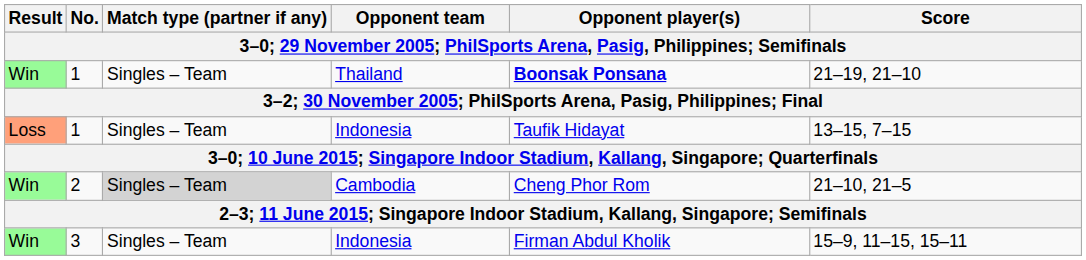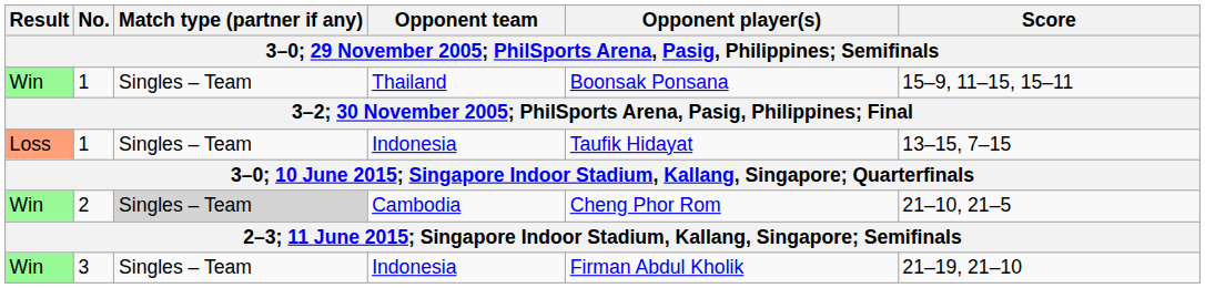 <table class=wikitable>
 <tr>
 <th scope="col">Result</th>
 <th scope="col">No.</th>
 <th scope="col">Match type (partner if any)</th>
 <th scope="col" style="width:155px;">Opponent team</th>
 <th scope="col" style="width:265px;">Opponent player(s)</th>
 <th scope="col" style="width:240px;">Score</th>
 </tr>
 <tr>
 <th colspan=7>3–0; <a href='#'>29 November 2005</a>; <a href='#'>PhilSports Arena</a>, <a href='#'>Pasig</a>, Philippines; Semifinals</th>
 </tr>
 <tr>
 <td bgcolor=98FB98>Win</td>
 <td>1</td>
 <td>Singles – Team</td>
 <td> <a href='#'>Thailand</a></td>
-<td><strong><a href='#'>Boonsak Ponsana</a></strong></td>
-<td>21–19, 21–10</td>
+<td><a href='#'>Boonsak Ponsana</a></td>
+<td>15–9, 11–15, 15–11</td>
 </tr>
 <tr>
 <th colspan=7>3–2; <a href='#'>30 November 2005</a>; PhilSports Arena, Pasig, Philippines; Final</th>
 </tr>
 <tr>
 <td bgcolor=FFA07A>Loss</td>
 <td>1</td>
 <td>Singles – Team</td>
 <td> <a href='#'>Indonesia</a></td>
 <td><a href='#'>Taufik Hidayat</a></td>
 <td>13–15, 7–15</td>
 </tr>
 <tr>
 <th colspan=7>3–0; <a href='#'>10 June 2015</a>; <a href='#'>Singapore Indoor Stadium</a>, <a href='#'>Kallang</a>, Singapore; Quarterfinals</th>
 </tr>
 <tr>
 <td bgcolor=98FB98>Win</td>
 <td>2</td>
 <td style="background: lightgrey;">Singles – Team</td>
 <td> <a href='#'>Cambodia</a></td>
 <td><a href='#'>Cheng Phor Rom</a></td>
 <td>21–10, 21–5</td>
 </tr>
 <tr>
 <th colspan=7>2–3; <a href='#'>11 June 2015</a>; Singapore Indoor Stadium, Kallang, Singapore; Semifinals</th>
 </tr>
 <tr>
 <td bgcolor=98FB98>Win</td>
 <td>3</td>
 <td>Singles – Team</td>
 <td> <a href='#'>Indonesia</a></td>
 <td><a href='#'>Firman Abdul Kholik</a></td>
-<td>15–9, 11–15, 15–11</td>
+<td>21–19, 21–10</td>
 </tr>
 </table>
